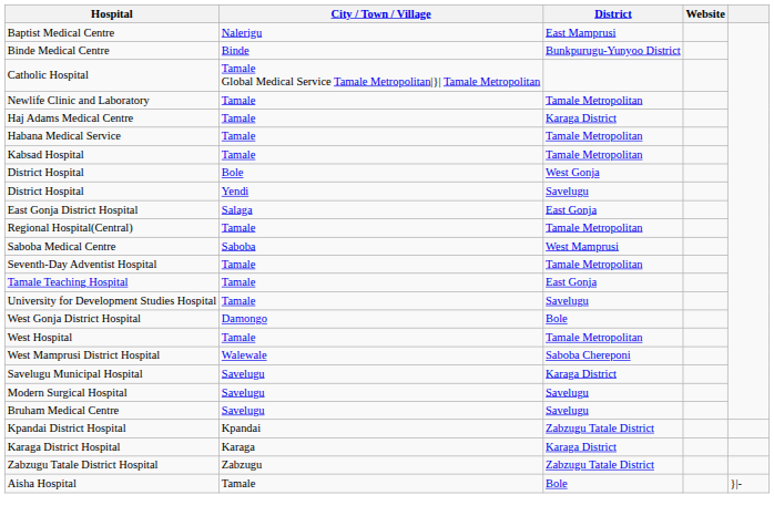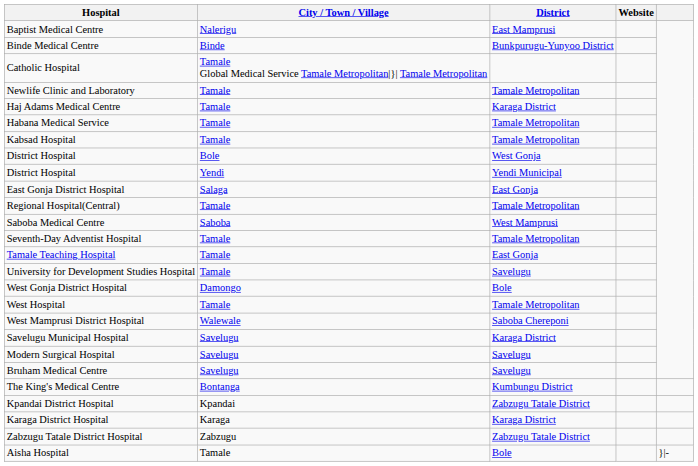 <table class="wikitable sortable">
 <tr>
 <th>Hospital</th>
 <th><a href='#'>City / Town / Village</a></th>
 <th><a href='#'>District</a></th>
 <th>Website</th>
 <th width="50"></th>
 </tr>
 <tr>
 <td>Baptist Medical Centre</td>
 <td><a href='#'>Nalerigu</a></td>
 <td><a href='#'>East Mamprusi</a></td>
 <td></td>
 <td rowspan="21"></td>
 </tr>
 <tr>
 <td>Binde Medical Centre</td>
 <td><a href='#'>Binde</a></td>
 <td><a href='#'>Bunkpurugu-Yunyoo District</a></td>
 <td></td>
 </tr>
 <tr>
 <td>Catholic Hospital</td>
 <td><a href='#'>Tamale</a><br>Global Medical Service <a href='#'>Tamale Metropolitan</a>|}| <a href='#'>Tamale Metropolitan</a></td>
 <td></td>
 </tr>
 <tr>
 <td>Newlife Clinic and Laboratory</td>
 <td><a href='#'>Tamale</a></td>
 <td><a href='#'>Tamale Metropolitan</a></td>
 <td></td>
 </tr>
 <tr>
 <td>Haj Adams Medical Centre</td>
 <td><a href='#'>Tamale</a></td>
 <td><a href='#'>Karaga District</a></td>
 <td></td>
 </tr>
 <tr>
 <td>Habana Medical Service</td>
 <td><a href='#'>Tamale</a></td>
 <td><a href='#'>Tamale Metropolitan</a></td>
 <td></td>
 </tr>
 <tr>
 <td>Kabsad Hospital</td>
 <td><a href='#'>Tamale</a></td>
 <td><a href='#'>Tamale Metropolitan</a></td>
 <td></td>
 </tr>
 <tr>
 <td>District Hospital</td>
 <td><a href='#'>Bole</a></td>
 <td><a href='#'>West Gonja</a></td>
 <td></td>
 </tr>
 <tr>
 <td>District Hospital</td>
 <td><a href='#'>Yendi</a></td>
-<td><a href='#'>Savelugu</a></td>
+<td><a href='#'>Yendi Municipal</a></td>
 <td></td>
 </tr>
 <tr>
 <td>East Gonja District Hospital</td>
 <td><a href='#'>Salaga</a></td>
 <td><a href='#'>East Gonja</a></td>
 <td></td>
 </tr>
 <tr>
 <td>Regional Hospital(Central)</td>
 <td><a href='#'>Tamale</a></td>
 <td><a href='#'>Tamale Metropolitan</a></td>
 <td></td>
 </tr>
 <tr>
 <td>Saboba Medical Centre</td>
 <td><a href='#'>Saboba</a></td>
 <td><a href='#'>West Mamprusi</a></td>
 <td></td>
 </tr>
 <tr>
 <td>Seventh-Day Adventist Hospital</td>
 <td><a href='#'>Tamale</a></td>
 <td><a href='#'>Tamale Metropolitan</a></td>
 <td></td>
 </tr>
 <tr>
 <td><a href='#'>Tamale Teaching Hospital</a></td>
 <td><a href='#'>Tamale</a></td>
 <td><a href='#'>East Gonja</a></td>
 <td></td>
 </tr>
 <tr>
 <td>University for Development Studies Hospital</td>
 <td><a href='#'>Tamale</a></td>
 <td><a href='#'>Savelugu</a></td>
 <td></td>
 </tr>
 <tr>
 <td>West Gonja District Hospital</td>
 <td><a href='#'>Damongo</a></td>
 <td><a href='#'>Bole</a></td>
 <td></td>
 </tr>
 <tr>
 <td>West Hospital</td>
 <td><a href='#'>Tamale</a></td>
 <td><a href='#'>Tamale Metropolitan</a></td>
 <td></td>
 </tr>
 <tr>
 <td>West Mamprusi District Hospital</td>
 <td><a href='#'>Walewale</a></td>
 <td><a href='#'>Saboba Chereponi</a></td>
 <td></td>
 </tr>
 <tr>
 <td>Savelugu Municipal Hospital</td>
 <td><a href='#'>Savelugu</a></td>
 <td><a href='#'>Karaga District</a></td>
 <td></td>
 </tr>
 <tr>
 <td>Modern Surgical Hospital</td>
 <td><a href='#'>Savelugu</a></td>
 <td><a href='#'>Savelugu</a></td>
 <td></td>
 </tr>
 <tr>
 <td>Bruham Medical Centre</td>
 <td><a href='#'>Savelugu</a></td>
 <td><a href='#'>Savelugu</a></td>
 <td></td>
 </tr>
 <tr>
+<td>The King's Medical Centre</td>
+<td><a href='#'>Bontanga</a></td>
+<td><a href='#'>Kumbungu District</a></td>
+<td></td>
+<td></td>
+</tr>
+<tr>
 <td>Kpandai District Hospital</td>
 <td>Kpandai</td>
 <td><a href='#'>Zabzugu Tatale District</a></td>
 <td></td>
 <td></td>
 </tr>
 <tr>
 <td>Karaga District Hospital</td>
 <td>Karaga</td>
 <td><a href='#'>Karaga District</a></td>
 <td></td>
 <td></td>
 </tr>
 <tr>
 <td>Zabzugu Tatale District Hospital</td>
 <td>Zabzugu</td>
 <td><a href='#'>Zabzugu Tatale District</a></td>
 <td></td>
 <td></td>
 </tr>
 <tr>
 <td>Aisha Hospital</td>
 <td>Tamale</td>
 <td><a href='#'>Bole</a></td>
 <td></td>
 <td Global Medical Service >}|-</td>
 </tr>
 </table>
